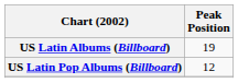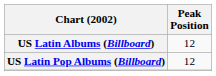 <table class="wikitable plainrowheaders" style="text-align:center;">
 <tr>
 <th scope="col">Chart (2002)</th>
 <th scope="col">Peak <br> Position</th>
 </tr>
 <tr>
 <th scope="row">US <a href='#'>Latin Albums</a> (<em><a href='#'>Billboard</a></em>)</th>
-<td style="text-align:center;">19</td>
+<td style="text-align:center;">12</td>
 </tr>
 <tr>
 <th scope="row">US <a href='#'>Latin Pop Albums</a> (<em><a href='#'>Billboard</a></em>)</th>
 <td style="text-align:center;">12</td>
 </tr>
 <tr>
 </tr>
 <tr>
 </tr>
 </table>
